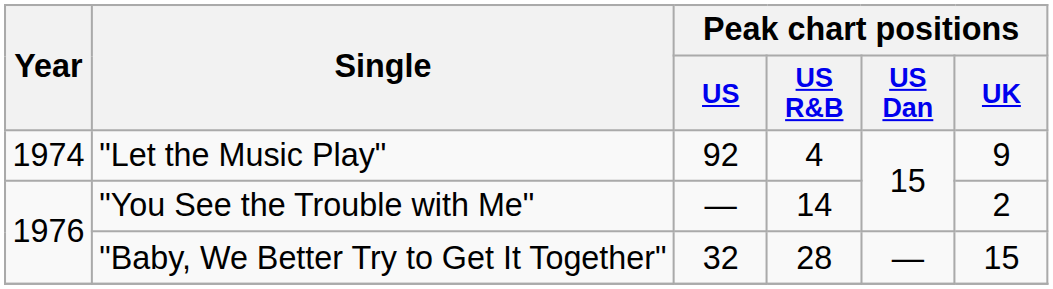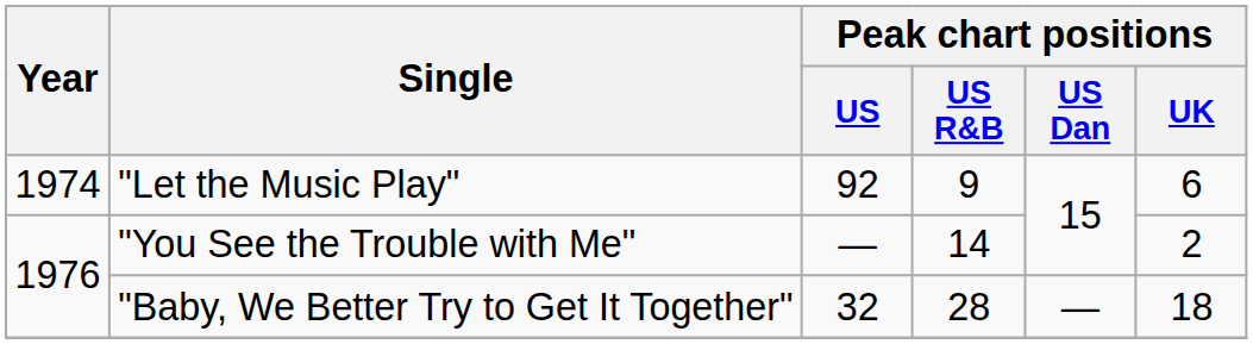 <table class="wikitable" style="text-align:center;">
 <tr>
 <th rowspan="2">Year</th>
 <th rowspan="2">Single</th>
 <th colspan="4">Peak chart positions</th>
 </tr>
 <tr style="font-size:smaller;">
 <th width="40"><a href='#'>US</a><br></th>
 <th width="40"><a href='#'>US<br>R&B</a><br></th>
 <th width="40"><a href='#'>US<br>Dan</a><br></th>
 <th width="40"><a href='#'>UK</a><br></th>
 </tr>
 <tr>
 <td rowspan="1">1974</td>
 <td align="left">"Let the Music Play"</td>
 <td>92</td>
-<td>4</td>
+<td>9</td>
 <td rowspan="2">15</td>
-<td>9</td>
+<td>6</td>
 </tr>
 <tr>
 <td rowspan="2">1976</td>
 <td align="left">"You See the Trouble with Me"</td>
 <td>—</td>
 <td>14</td>
 <td>2</td>
 </tr>
 <tr>
 <td align="left">"Baby, We Better Try to Get It Together"</td>
 <td>32</td>
 <td>28</td>
 <td>—</td>
-<td>15</td>
+<td>18</td>
 </tr>
 <tr>
 </tr>
 </table>
